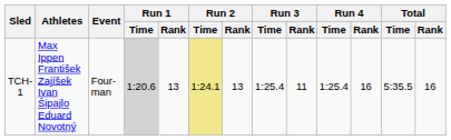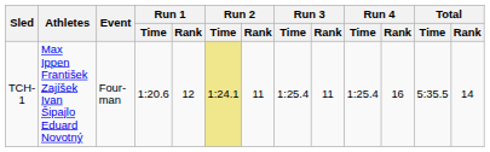 <table class="wikitable" border="1" style="font-size:90%">
 <tr>
 <th rowspan="2">Sled</th>
 <th rowspan="2">Athletes</th>
 <th rowspan="2">Event</th>
 <th colspan="2">Run 1</th>
 <th colspan="2">Run 2</th>
 <th colspan="2">Run 3</th>
 <th colspan="2">Run 4</th>
 <th colspan="2">Total</th>
 </tr>
 <tr>
 <th>Time</th>
 <th>Rank</th>
 <th>Time</th>
 <th>Rank</th>
 <th>Time</th>
 <th>Rank</th>
 <th>Time</th>
 <th>Rank</th>
 <th>Time</th>
 <th>Rank</th>
 </tr>
 <tr>
 <td align="center">TCH-1</td>
 <td><a href='#'>Max Ippen</a><br><a href='#'>František Zajíšek</a><br><a href='#'>Ivan Šipajlo</a><br><a href='#'>Eduard Novotný</a></td>
 <td>Four-man</td>
-<td align="center" style="background: lightgrey;">1:20.6</td>
-<td align="center">13</td>
+<td align="center">1:20.6</td>
+<td align="center">12</td>
 <td align="center" style="background: khaki;">1:24.1</td>
-<td align="center">13</td>
+<td align="center">11</td>
 <td align="center">1:25.4</td>
 <td align="center">11</td>
 <td align="center">1:25.4</td>
 <td align="center">16</td>
 <td align="center">5:35.5</td>
-<td align="center">16</td>
+<td align="center">14</td>
 </tr>
 </table>
